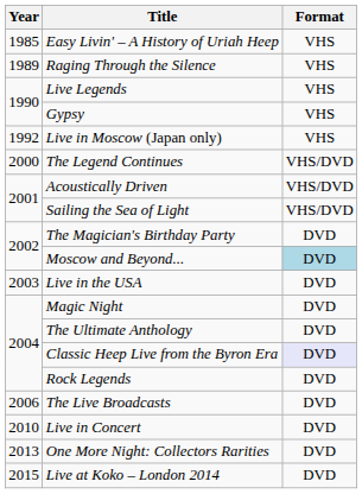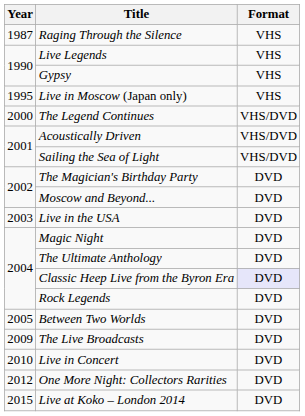 <table class="wikitable">
 <tr>
 <th>Year</th>
 <th>Title</th>
 <th align=center>Format</th>
 </tr>
 <tr>
-<td>1985</td>
-<td><em>Easy Livin' – A History of Uriah Heep</em></td>
-<td align=center>VHS</td>
-</tr>
-<tr>
-<td>1989</td>
+<td>1987</td>
 <td><em>Raging Through the Silence</em></td>
 <td align=center>VHS</td>
 </tr>
 <tr>
 <td rowspan=2>1990</td>
 <td><em>Live Legends</em></td>
 <td align=center>VHS</td>
 </tr>
 <tr>
 <td><em>Gypsy</em></td>
 <td align=center>VHS</td>
 </tr>
 <tr>
-<td>1992</td>
+<td>1995</td>
 <td><em>Live in Moscow</em> (Japan only)</td>
 <td align=center>VHS</td>
 </tr>
 <tr>
 <td>2000</td>
 <td><em>The Legend Continues</em></td>
 <td align=center>VHS/DVD</td>
 </tr>
 <tr>
 <td rowspan=2>2001</td>
 <td><em>Acoustically Driven</em></td>
 <td align=center>VHS/DVD</td>
 </tr>
 <tr>
 <td><em>Sailing the Sea of Light</em></td>
 <td align=center>VHS/DVD</td>
 </tr>
 <tr>
 <td rowspan=2>2002</td>
 <td><em>The Magician's Birthday Party</em></td>
 <td align=center>DVD</td>
 </tr>
 <tr>
 <td><em>Moscow and Beyond...</em></td>
-<td align=center style="background: lightblue;">DVD</td>
+<td align=center>DVD</td>
 </tr>
 <tr>
 <td>2003</td>
 <td><em>Live in the USA</em></td>
 <td align=center>DVD</td>
 </tr>
 <tr>
 <td rowspan=4>2004</td>
 <td><em>Magic Night</em></td>
 <td align=center>DVD</td>
 </tr>
 <tr>
 <td><em>The Ultimate Anthology</em></td>
 <td align=center>DVD</td>
 </tr>
 <tr>
 <td><em>Classic Heep Live from the Byron Era</em></td>
 <td align=center style="background: lavender;">DVD</td>
 </tr>
 <tr>
 <td><em>Rock Legends</em></td>
 <td align=center>DVD</td>
 </tr>
 <tr>
-<td>2006</td>
+<td>2005</td>
+<td><em>Between Two Worlds</em></td>
+<td align=center>DVD</td>
+</tr>
+<tr>
+<td>2009</td>
 <td><em>The Live Broadcasts</em></td>
 <td align=center>DVD</td>
 </tr>
 <tr>
 <td>2010</td>
 <td><em>Live in Concert</em></td>
 <td align=center>DVD</td>
 </tr>
 <tr>
-<td>2013</td>
+<td>2012</td>
 <td><em>One More Night: Collectors Rarities</em></td>
 <td align=center>DVD</td>
 </tr>
 <tr>
 <td>2015</td>
 <td><em>Live at Koko – London 2014</em></td>
 <td align=center>DVD</td>
 </tr>
 </table>
